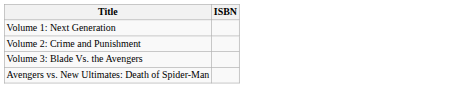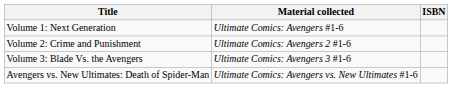 <table class="wikitable">
 <tr>
 <th>Title</th>
+<th>Material collected</th>
 <th>ISBN</th>
 </tr>
 <tr>
 <td>Volume 1: Next Generation</td>
+<td><em>Ultimate Comics: Avengers</em> #1-6</td>
 <td></td>
 </tr>
 <tr>
 <td>Volume 2: Crime and Punishment</td>
+<td><em>Ultimate Comics: Avengers 2</em> #1-6</td>
 <td></td>
 </tr>
 <tr>
 <td>Volume 3: Blade Vs. the Avengers</td>
+<td><em>Ultimate Comics: Avengers 3</em> #1-6</td>
 <td></td>
 </tr>
 <tr>
 <td>Avengers vs. New Ultimates: Death of Spider-Man</td>
+<td><em>Ultimate Comics: Avengers vs. New Ultimates</em> #1-6</td>
 <td></td>
 </tr>
 </table>
